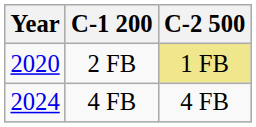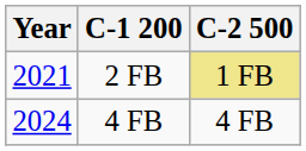 <table class="wikitable" style="text-align:center;">
 <tr>
 <th>Year</th>
 <th>C-1 200</th>
 <th>C-2 500</th>
 </tr>
 <tr>
-<td><a href='#'>2020</a></td>
+<td><a href='#'>2021</a></td>
 <td>2 FB</td>
 <td style="background: khaki;">1 FB</td>
 </tr>
 <tr>
 <td><a href='#'>2024</a></td>
 <td>4 FB</td>
 <td>4 FB</td>
 </tr>
 </table>
